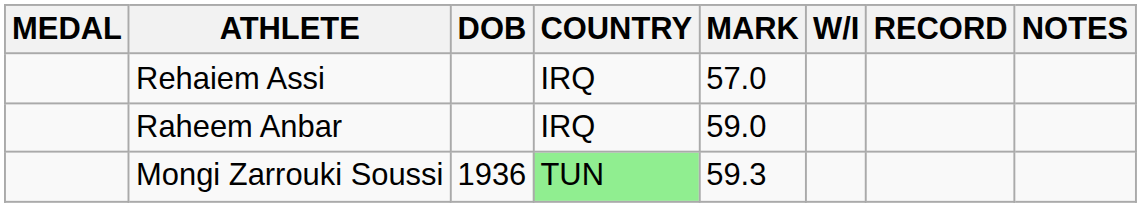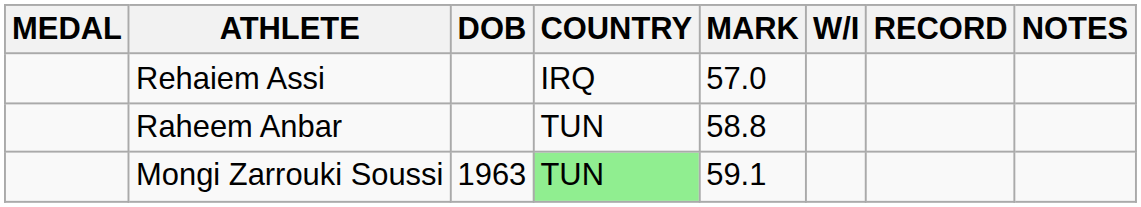 <table class="wikitable">
 <tr>
 <th>MEDAL</th>
 <th>ATHLETE</th>
 <th>DOB</th>
 <th>COUNTRY</th>
 <th>MARK</th>
 <th>W/I</th>
 <th>RECORD</th>
 <th>NOTES</th>
 </tr>
 <tr>
 <td></td>
 <td>Rehaiem Assi</td>
 <td></td>
 <td>IRQ</td>
 <td>57.0</td>
 <td></td>
 <td></td>
 <td></td>
 </tr>
 <tr>
 <td></td>
 <td>Raheem Anbar</td>
 <td></td>
-<td>IRQ</td>
-<td>59.0</td>
+<td>TUN</td>
+<td>58.8</td>
 <td></td>
 <td></td>
 <td></td>
 </tr>
 <tr>
 <td></td>
 <td>Mongi Zarrouki Soussi</td>
-<td>1936</td>
+<td>1963</td>
 <td style="background: lightgreen;">TUN</td>
-<td>59.3</td>
+<td>59.1</td>
 <td></td>
 <td></td>
 <td></td>
 </tr>
 </table>
